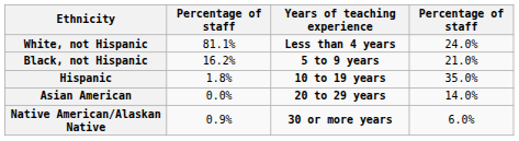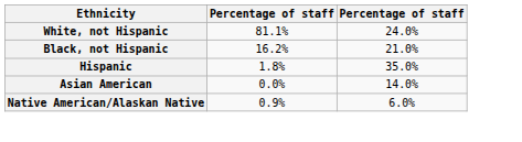 <table class="wikitable" style="text-align:center">
 <tr>
 <th>Ethnicity</th>
 <th>Percentage of staff</th>
-<th>Years of teaching experience</th>
 <th>Percentage of staff</th>
 </tr>
 <tr>
 <th>White, not Hispanic</th>
 <td>81.1%</td>
-<td><strong>Less than 4 years</strong></td>
 <td>24.0%</td>
 </tr>
 <tr>
 <th>Black, not Hispanic</th>
 <td>16.2%</td>
-<td><strong>5 to 9 years</strong></td>
 <td>21.0%</td>
 </tr>
 <tr>
 <th>Hispanic</th>
 <td>1.8%</td>
-<td><strong>10 to 19 years</strong></td>
 <td>35.0%</td>
 </tr>
 <tr>
 <th>Asian American</th>
 <td>0.0%</td>
-<td><strong>20 to 29 years</strong></td>
 <td>14.0%</td>
 </tr>
 <tr>
 <th>Native American/Alaskan Native</th>
 <td>0.9%</td>
-<td><strong>30 or more years</strong></td>
 <td>6.0%</td>
 </tr>
 </table>
